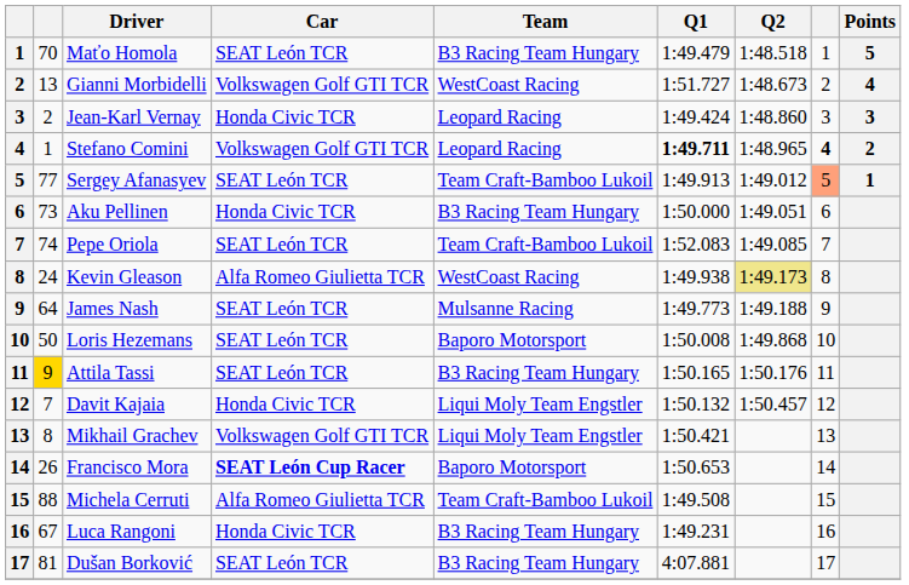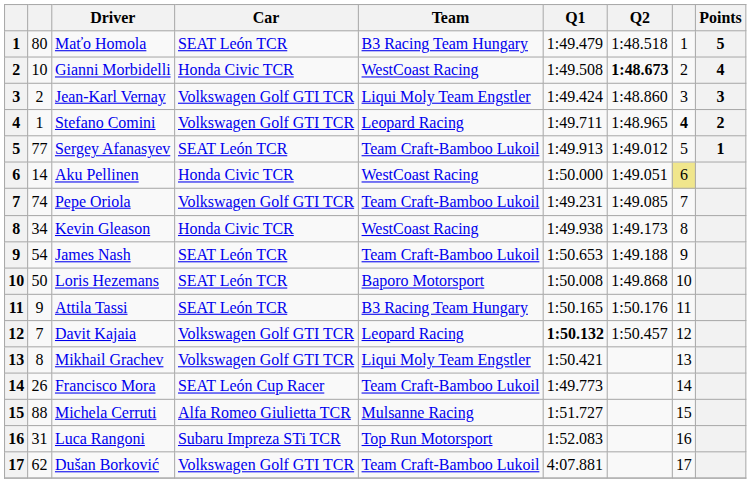 <table class="wikitable sortable" style="font-size:95%">
 <tr>
 <th></th>
 <th></th>
 <th>Driver</th>
 <th>Car</th>
 <th>Team</th>
 <th>Q1</th>
 <th>Q2</th>
 <th></th>
 <th>Points</th>
 </tr>
 <tr>
 <th>1</th>
-<td align=center>70</td>
+<td align=center>80</td>
 <td> <a href='#'>Maťo Homola</a></td>
 <td><a href='#'>SEAT León TCR</a></td>
 <td> <a href='#'>B3 Racing Team Hungary</a></td>
 <td>1:49.479</td>
 <td>1:48.518</td>
 <td align=center>1</td>
 <th>5</th>
 </tr>
 <tr>
 <th>2</th>
-<td align=center>13</td>
+<td align=center>10</td>
 <td> <a href='#'>Gianni Morbidelli</a></td>
-<td><a href='#'>Volkswagen Golf GTI TCR</a></td>
+<td><a href='#'>Honda Civic TCR</a></td>
 <td> <a href='#'>WestCoast Racing</a></td>
-<td>1:51.727</td>
-<td>1:48.673</td>
+<td>1:49.508</td>
+<td><strong>1:48.673</strong></td>
 <td align=center>2</td>
 <th>4</th>
 </tr>
 <tr>
 <th>3</th>
 <td align=center>2</td>
 <td> <a href='#'>Jean-Karl Vernay</a></td>
-<td><a href='#'>Honda Civic TCR</a></td>
-<td> <a href='#'>Leopard Racing</a></td>
+<td><a href='#'>Volkswagen Golf GTI TCR</a></td>
+<td> <a href='#'>Liqui Moly Team Engstler</a></td>
 <td>1:49.424</td>
 <td>1:48.860</td>
 <td align=center>3</td>
 <th>3</th>
 </tr>
 <tr>
 <th>4</th>
 <td align=center>1</td>
 <td> <a href='#'>Stefano Comini</a></td>
 <td><a href='#'>Volkswagen Golf GTI TCR</a></td>
 <td> <a href='#'>Leopard Racing</a></td>
-<td><strong>1:49.711</strong></td>
+<td>1:49.711</td>
 <td>1:48.965</td>
 <td align=center><strong>4</strong></td>
 <th>2</th>
 </tr>
 <tr>
 <th>5</th>
 <td align=center>77</td>
 <td> <a href='#'>Sergey Afanasyev</a></td>
 <td><a href='#'>SEAT León TCR</a></td>
 <td> <a href='#'>Team Craft-Bamboo Lukoil</a></td>
 <td>1:49.913</td>
 <td>1:49.012</td>
-<td align=center style="background: lightsalmon;">5</td>
+<td align=center>5</td>
 <th>1</th>
 </tr>
 <tr>
 <th>6</th>
-<td align=center>73</td>
+<td align=center>14</td>
 <td> <a href='#'>Aku Pellinen</a></td>
 <td><a href='#'>Honda Civic TCR</a></td>
-<td> <a href='#'>B3 Racing Team Hungary</a></td>
+<td> <a href='#'>WestCoast Racing</a></td>
 <td>1:50.000</td>
 <td>1:49.051</td>
-<td align=center>6</td>
+<td align=center style="background: khaki;">6</td>
 <th></th>
 </tr>
 <tr>
 <th>7</th>
 <td align=center>74</td>
 <td> <a href='#'>Pepe Oriola</a></td>
-<td><a href='#'>SEAT León TCR</a></td>
+<td><a href='#'>Volkswagen Golf GTI TCR</a></td>
 <td> <a href='#'>Team Craft-Bamboo Lukoil</a></td>
-<td>1:52.083</td>
+<td>1:49.231</td>
 <td>1:49.085</td>
 <td align=center>7</td>
 <th></th>
 </tr>
 <tr>
 <th>8</th>
-<td align=center>24</td>
+<td align=center>34</td>
 <td> <a href='#'>Kevin Gleason</a></td>
-<td><a href='#'>Alfa Romeo Giulietta TCR</a></td>
+<td><a href='#'>Honda Civic TCR</a></td>
 <td> <a href='#'>WestCoast Racing</a></td>
 <td>1:49.938</td>
-<td style="background: khaki;">1:49.173</td>
+<td>1:49.173</td>
 <td align=center>8</td>
 <th></th>
 </tr>
 <tr>
 <th>9</th>
-<td align=center>64</td>
+<td align=center>54</td>
 <td> <a href='#'>James Nash</a></td>
 <td><a href='#'>SEAT León TCR</a></td>
-<td> <a href='#'>Mulsanne Racing</a></td>
-<td>1:49.773</td>
+<td> <a href='#'>Team Craft-Bamboo Lukoil</a></td>
+<td>1:50.653</td>
 <td>1:49.188</td>
 <td align=center>9</td>
 <th></th>
 </tr>
 <tr>
 <th>10</th>
 <td align=center>50</td>
 <td> <a href='#'>Loris Hezemans</a></td>
 <td><a href='#'>SEAT León TCR</a></td>
 <td> <a href='#'>Baporo Motorsport</a></td>
 <td>1:50.008</td>
 <td>1:49.868</td>
 <td align=center>10</td>
 <th></th>
 </tr>
 <tr>
 <th>11</th>
-<td align=center style="background: gold;">9</td>
+<td align=center>9</td>
 <td> <a href='#'>Attila Tassi</a></td>
 <td><a href='#'>SEAT León TCR</a></td>
 <td> <a href='#'>B3 Racing Team Hungary</a></td>
 <td>1:50.165</td>
 <td>1:50.176</td>
 <td align=center>11</td>
 <th></th>
 </tr>
 <tr>
 <th>12</th>
 <td align=center>7</td>
 <td> <a href='#'>Davit Kajaia</a></td>
-<td><a href='#'>Honda Civic TCR</a></td>
-<td> <a href='#'>Liqui Moly Team Engstler</a></td>
-<td>1:50.132</td>
+<td><a href='#'>Volkswagen Golf GTI TCR</a></td>
+<td> <a href='#'>Leopard Racing</a></td>
+<td><strong>1:50.132</strong></td>
 <td>1:50.457</td>
 <td align=center>12</td>
 <th></th>
 </tr>
 <tr>
 <th>13</th>
 <td align=center>8</td>
 <td> <a href='#'>Mikhail Grachev</a></td>
 <td><a href='#'>Volkswagen Golf GTI TCR</a></td>
 <td> <a href='#'>Liqui Moly Team Engstler</a></td>
 <td>1:50.421</td>
 <td></td>
 <td align=center>13</td>
 <th></th>
 </tr>
 <tr>
 <th>14</th>
 <td align=center>26</td>
 <td> <a href='#'>Francisco Mora</a></td>
-<td><strong><a href='#'>SEAT León Cup Racer</a></strong></td>
-<td> <a href='#'>Baporo Motorsport</a></td>
-<td>1:50.653</td>
+<td><a href='#'>SEAT León Cup Racer</a></td>
+<td> <a href='#'>Team Craft-Bamboo Lukoil</a></td>
+<td>1:49.773</td>
 <td></td>
 <td align=center>14</td>
 <th></th>
 </tr>
 <tr>
 <th>15</th>
 <td align=center>88</td>
 <td> <a href='#'>Michela Cerruti</a></td>
 <td><a href='#'>Alfa Romeo Giulietta TCR</a></td>
-<td> <a href='#'>Team Craft-Bamboo Lukoil</a></td>
-<td>1:49.508</td>
+<td> <a href='#'>Mulsanne Racing</a></td>
+<td>1:51.727</td>
 <td></td>
 <td align=center>15</td>
 <th></th>
 </tr>
 <tr>
 <th>16</th>
-<td align=center>67</td>
+<td align=center>31</td>
 <td> <a href='#'>Luca Rangoni</a></td>
-<td><a href='#'>Honda Civic TCR</a></td>
-<td> <a href='#'>B3 Racing Team Hungary</a></td>
-<td>1:49.231</td>
+<td><a href='#'>Subaru Impreza STi TCR</a></td>
+<td> <a href='#'>Top Run Motorsport</a></td>
+<td>1:52.083</td>
 <td></td>
 <td align=center>16</td>
 <th></th>
 </tr>
 <tr>
 <th>17</th>
-<td align=center>81</td>
+<td align=center>62</td>
 <td> <a href='#'>Dušan Borković</a></td>
-<td><a href='#'>SEAT León TCR</a></td>
-<td> <a href='#'>B3 Racing Team Hungary</a></td>
+<td><a href='#'>Volkswagen Golf GTI TCR</a></td>
+<td> <a href='#'>Team Craft-Bamboo Lukoil</a></td>
 <td>4:07.881</td>
 <td></td>
 <td align=center>17</td>
 <th></th>
 </tr>
 <tr>
 </tr>
 </table>
